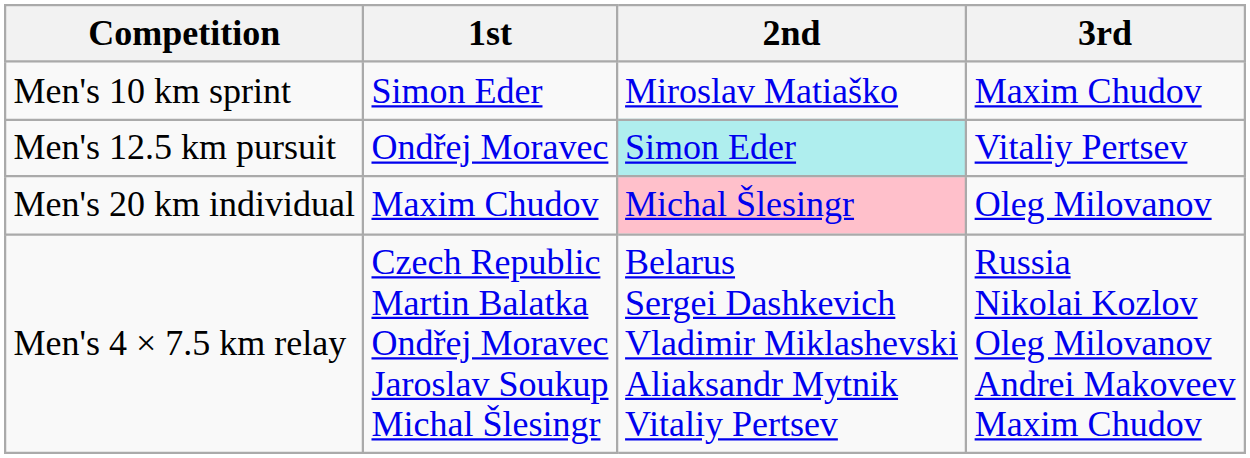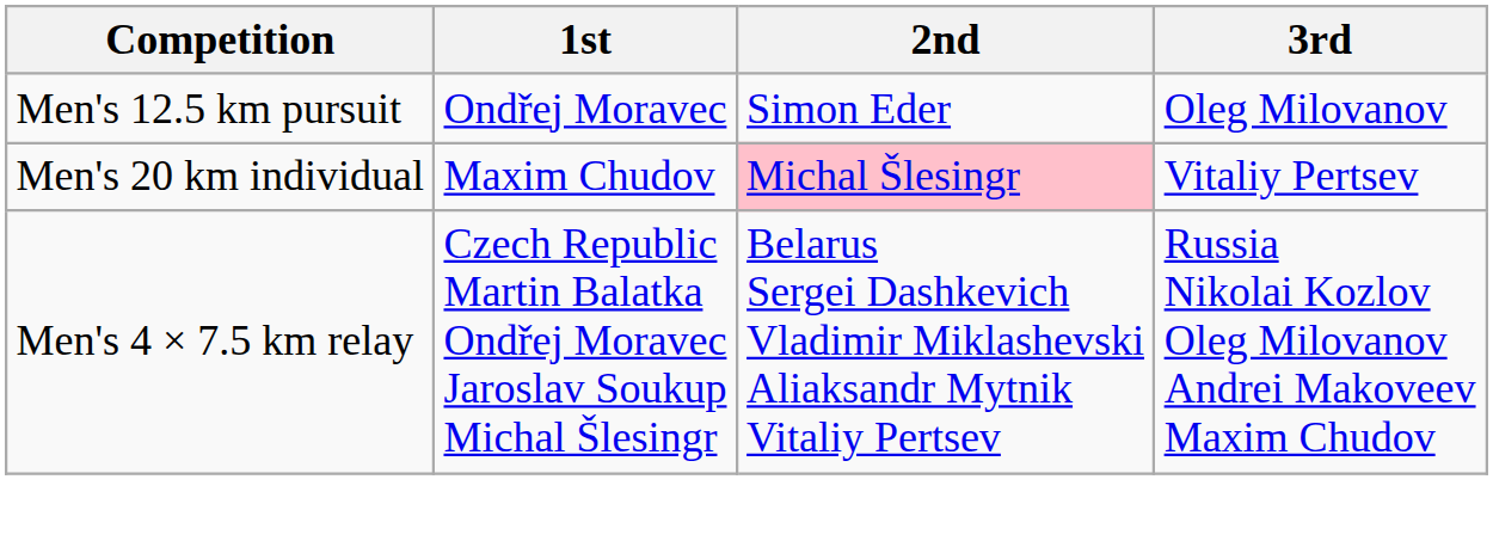 <table class="wikitable">
 <tr>
 <th>Competition</th>
 <th>1st</th>
 <th>2nd</th>
 <th>3rd</th>
 </tr>
 <tr>
-<td>Men's 10 km sprint</td>
-<td> <a href='#'>Simon Eder</a></td>
-<td> <a href='#'>Miroslav Matiaško</a></td>
-<td> <a href='#'>Maxim Chudov</a></td>
-</tr>
-<tr>
 <td>Men's 12.5 km pursuit</td>
 <td> <a href='#'>Ondřej Moravec</a></td>
-<td style="background: paleturquoise;"> <a href='#'>Simon Eder</a></td>
-<td> <a href='#'>Vitaliy Pertsev</a></td>
+<td> <a href='#'>Simon Eder</a></td>
+<td> <a href='#'>Oleg Milovanov</a></td>
 </tr>
 <tr>
 <td>Men's 20 km individual</td>
 <td> <a href='#'>Maxim Chudov</a></td>
 <td style="background: pink;"> <a href='#'>Michal Šlesingr</a></td>
-<td> <a href='#'>Oleg Milovanov</a></td>
+<td> <a href='#'>Vitaliy Pertsev</a></td>
 </tr>
 <tr>
 <td>Men's 4 × 7.5 km relay</td>
 <td> <a href='#'>Czech Republic</a><br><a href='#'>Martin Balatka</a><br><a href='#'>Ondřej Moravec</a><br><a href='#'>Jaroslav Soukup</a><br><a href='#'>Michal Šlesingr</a></td>
 <td> <a href='#'>Belarus</a><br><a href='#'>Sergei Dashkevich</a><br><a href='#'>Vladimir Miklashevski</a><br><a href='#'>Aliaksandr Mytnik</a><br><a href='#'>Vitaliy Pertsev</a></td>
 <td> <a href='#'>Russia</a><br><a href='#'>Nikolai Kozlov</a><br><a href='#'>Oleg Milovanov</a><br><a href='#'>Andrei Makoveev</a><br><a href='#'>Maxim Chudov</a></td>
 </tr>
 </table>
